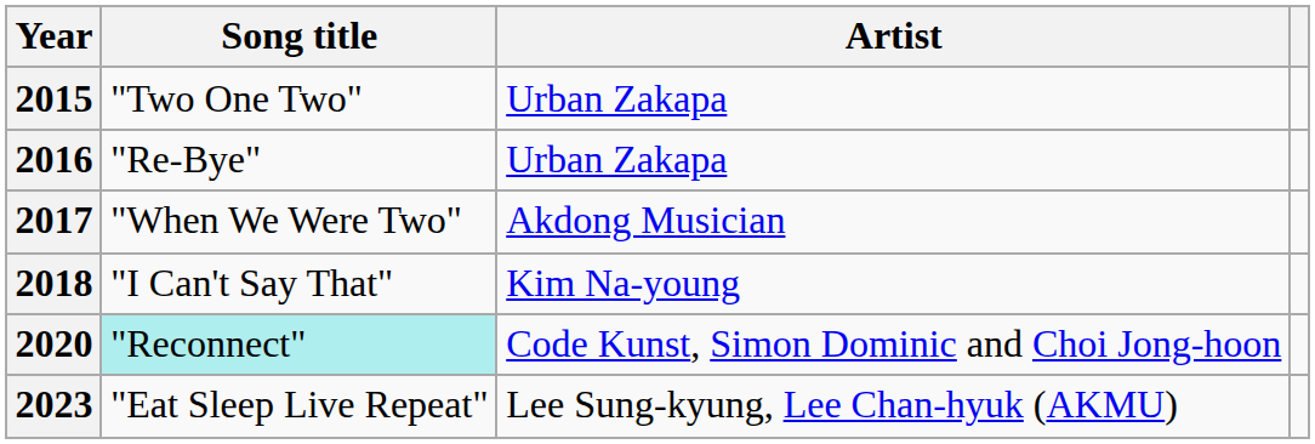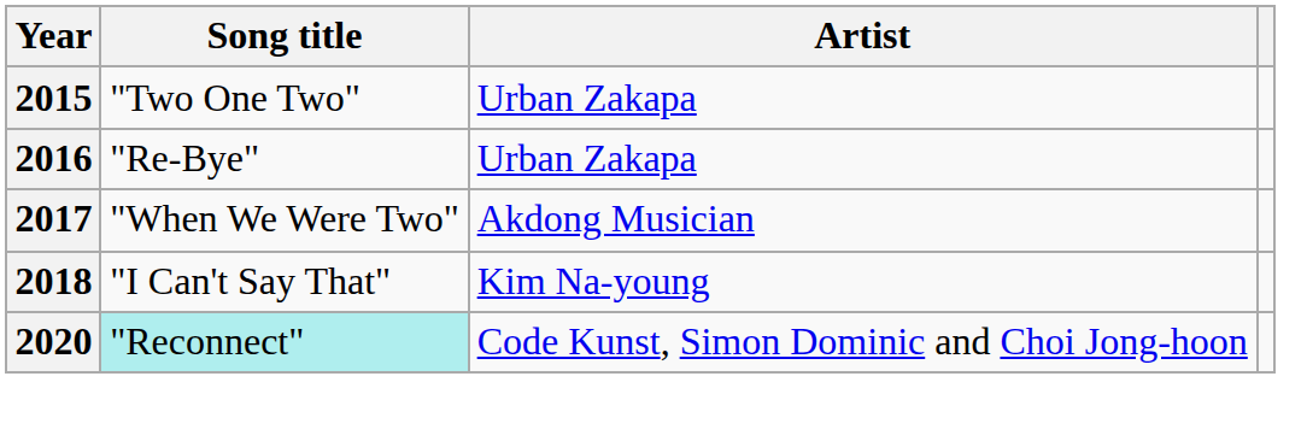 <table class="wikitable plainrowheaders sortable">
 <tr>
 <th scope="col">Year</th>
 <th scope="col">Song title</th>
 <th scope="col">Artist</th>
 <th scope="col" class="unsortable"></th>
 </tr>
 <tr>
 <th scope="row">2015</th>
 <td>"Two One Two"</td>
 <td><a href='#'>Urban Zakapa</a></td>
 <td style="text-align:center"></td>
 </tr>
 <tr>
 <th scope="row">2016</th>
 <td>"Re-Bye"</td>
 <td><a href='#'>Urban Zakapa</a></td>
 <td style="text-align:center"></td>
 </tr>
 <tr>
 <th scope="row">2017</th>
 <td>"When We Were Two"</td>
 <td><a href='#'>Akdong Musician</a></td>
 <td style="text-align:center"></td>
 </tr>
 <tr>
 <th scope="row">2018</th>
 <td>"I Can't Say That"</td>
 <td><a href='#'>Kim Na-young</a></td>
 <td style="text-align:center"></td>
 </tr>
 <tr>
 <th scope="row">2020</th>
 <td style="background: paleturquoise;">"Reconnect"</td>
 <td><a href='#'>Code Kunst</a>, <a href='#'>Simon Dominic</a> and <a href='#'>Choi Jong-hoon</a></td>
 <td style="text-align:center"></td>
 </tr>
-<tr>
-<th scope="row">2023</th>
-<td>"Eat Sleep Live Repeat"</td>
-<td>Lee Sung-kyung, <a href='#'>Lee Chan-hyuk</a> (<a href='#'>AKMU</a>)</td>
-<td style="text-align:center"></td>
-</tr>
 </table>
